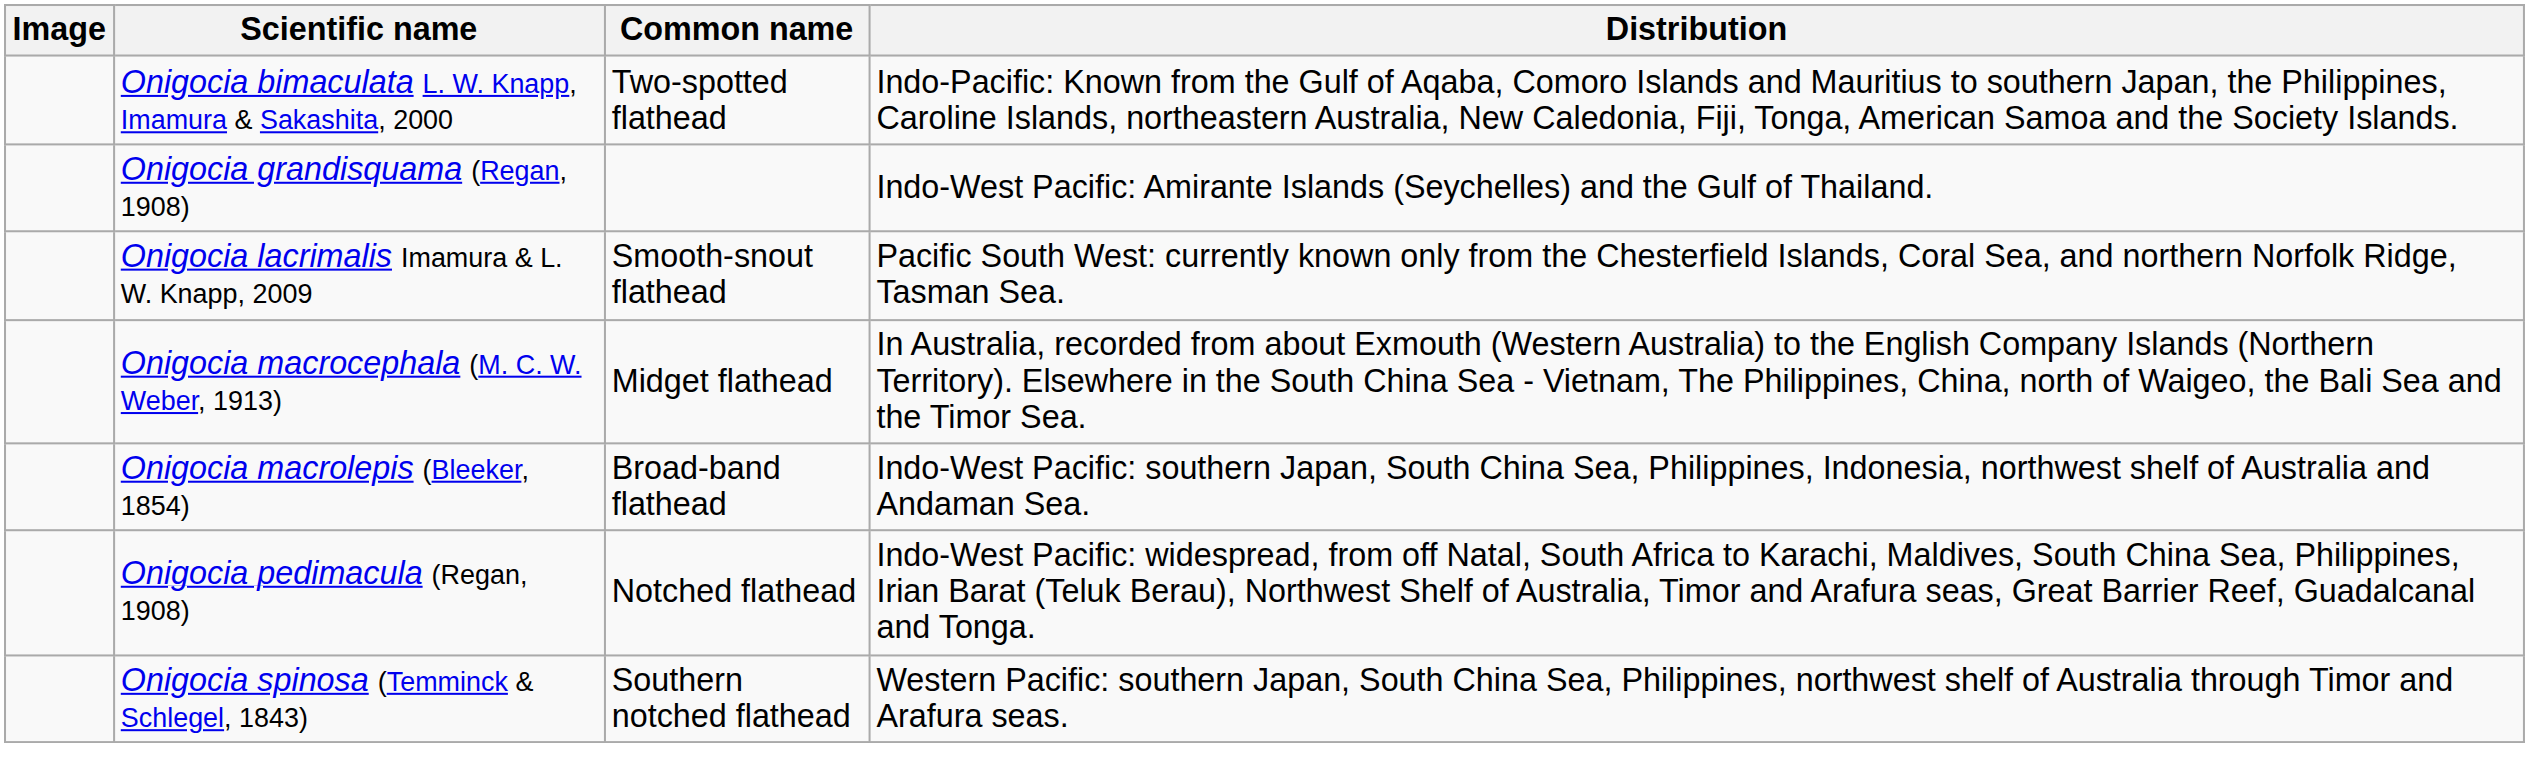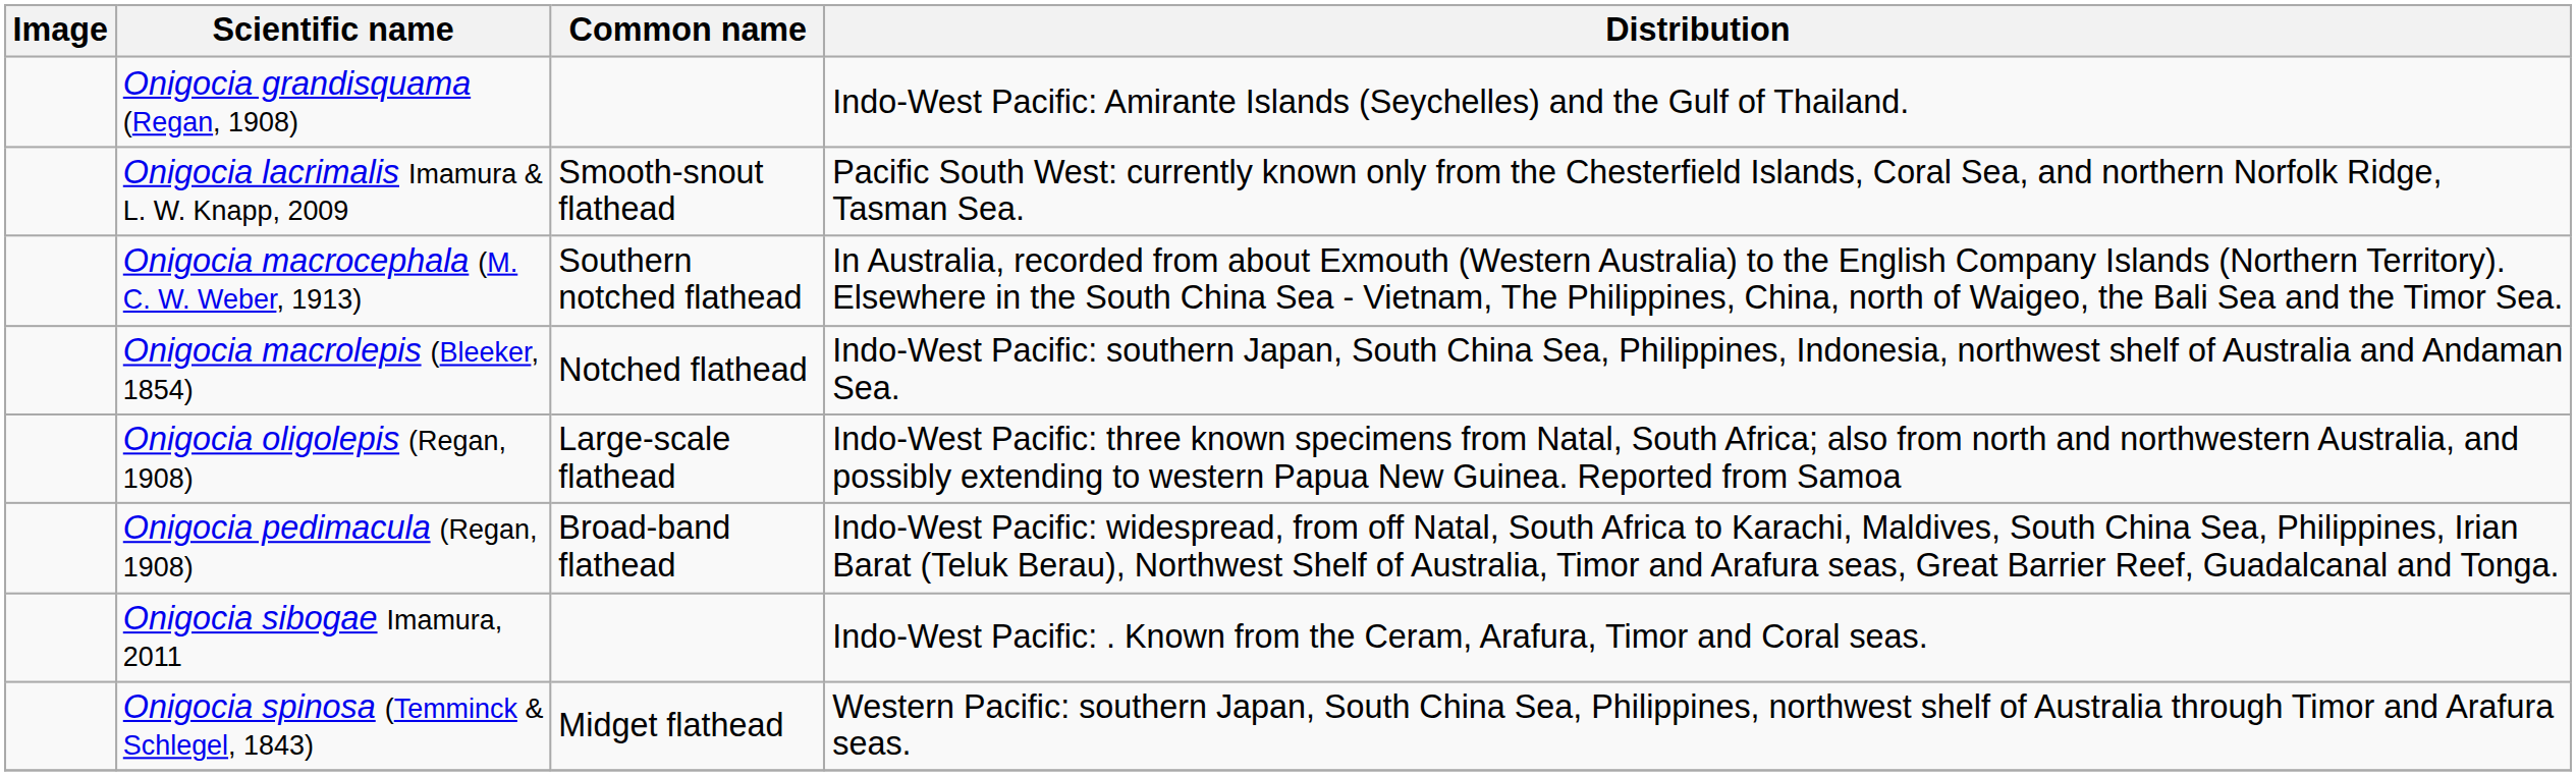 <table class="wikitable">
 <tr>
 <th>Image</th>
 <th>Scientific name</th>
 <th>Common name</th>
 <th>Distribution</th>
-</tr>
-<tr>
-<td></td>
-<td><em><a href='#'>Onigocia bimaculata</a></em> <small><a href='#'>L. W. Knapp</a>, <a href='#'>Imamura</a> & <a href='#'>Sakashita</a>, 2000</small></td>
-<td>Two-spotted flathead</td>
-<td>Indo-Pacific: Known from the Gulf of Aqaba, Comoro Islands and Mauritius to southern Japan, the Philippines, Caroline Islands, northeastern Australia, New Caledonia, Fiji, Tonga, American Samoa and the Society Islands.</td>
 </tr>
 <tr>
 <td></td>
 <td><em><a href='#'>Onigocia grandisquama</a></em> <small>(<a href='#'>Regan</a>, 1908)</small> </td>
 <td></td>
 <td>Indo-West Pacific: Amirante Islands (Seychelles) and the Gulf of Thailand.</td>
 </tr>
 <tr>
 <td></td>
 <td><em><a href='#'>Onigocia lacrimalis</a></em> <small>Imamura & L. W. Knapp, 2009</small></td>
 <td>Smooth-snout flathead</td>
 <td>Pacific South West: currently known only from the Chesterfield Islands, Coral Sea, and northern Norfolk Ridge, Tasman Sea.</td>
 </tr>
 <tr>
 <td></td>
 <td><em><a href='#'>Onigocia macrocephala</a></em> <small>(<a href='#'>M. C. W. Weber</a>, 1913)</small></td>
-<td>Midget flathead</td>
+<td>Southern notched flathead </td>
 <td>In Australia, recorded from about Exmouth (Western Australia) to the English Company Islands (Northern Territory). Elsewhere in the South China Sea - Vietnam, The Philippines, China, north of Waigeo, the Bali Sea and the Timor Sea.</td>
 </tr>
 <tr>
 <td></td>
 <td><em><a href='#'>Onigocia macrolepis</a></em> <small>(<a href='#'>Bleeker</a>, 1854)</small></td>
-<td>Broad-band flathead</td>
+<td>Notched flathead</td>
 <td>Indo-West Pacific: southern Japan, South China Sea, Philippines, Indonesia, northwest shelf of Australia and Andaman Sea.</td>
 </tr>
 <tr>
 <td></td>
+<td><em><a href='#'>Onigocia oligolepis</a></em> <small>(Regan, 1908)</small></td>
+<td>Large-scale flathead</td>
+<td>Indo-West Pacific: three known specimens from Natal, South Africa; also from north and northwestern Australia, and possibly extending to western Papua New Guinea. Reported from Samoa</td>
+</tr>
+<tr>
+<td></td>
 <td><em><a href='#'>Onigocia pedimacula</a></em> <small>(Regan, 1908)</small></td>
-<td>Notched flathead</td>
+<td>Broad-band flathead</td>
 <td>Indo-West Pacific: widespread, from off Natal, South Africa to Karachi, Maldives, South China Sea, Philippines, Irian Barat (Teluk Berau), Northwest Shelf of Australia, Timor and Arafura seas, Great Barrier Reef, Guadalcanal and Tonga.</td>
 </tr>
 <tr>
 <td></td>
+<td><em><a href='#'>Onigocia sibogae</a></em> <small>Imamura, 2011</small> </td>
+<td></td>
+<td>Indo-West Pacific: . Known from the Ceram, Arafura, Timor and Coral seas.</td>
+</tr>
+<tr>
+<td></td>
 <td><em><a href='#'>Onigocia spinosa</a></em> <small>(<a href='#'>Temminck</a> & <a href='#'>Schlegel</a>, 1843)</small></td>
-<td>Southern notched flathead </td>
+<td>Midget flathead</td>
 <td>Western Pacific: southern Japan, South China Sea, Philippines, northwest shelf of Australia through Timor and Arafura seas.</td>
 </tr>
 <tr>
 </tr>
 </table>
